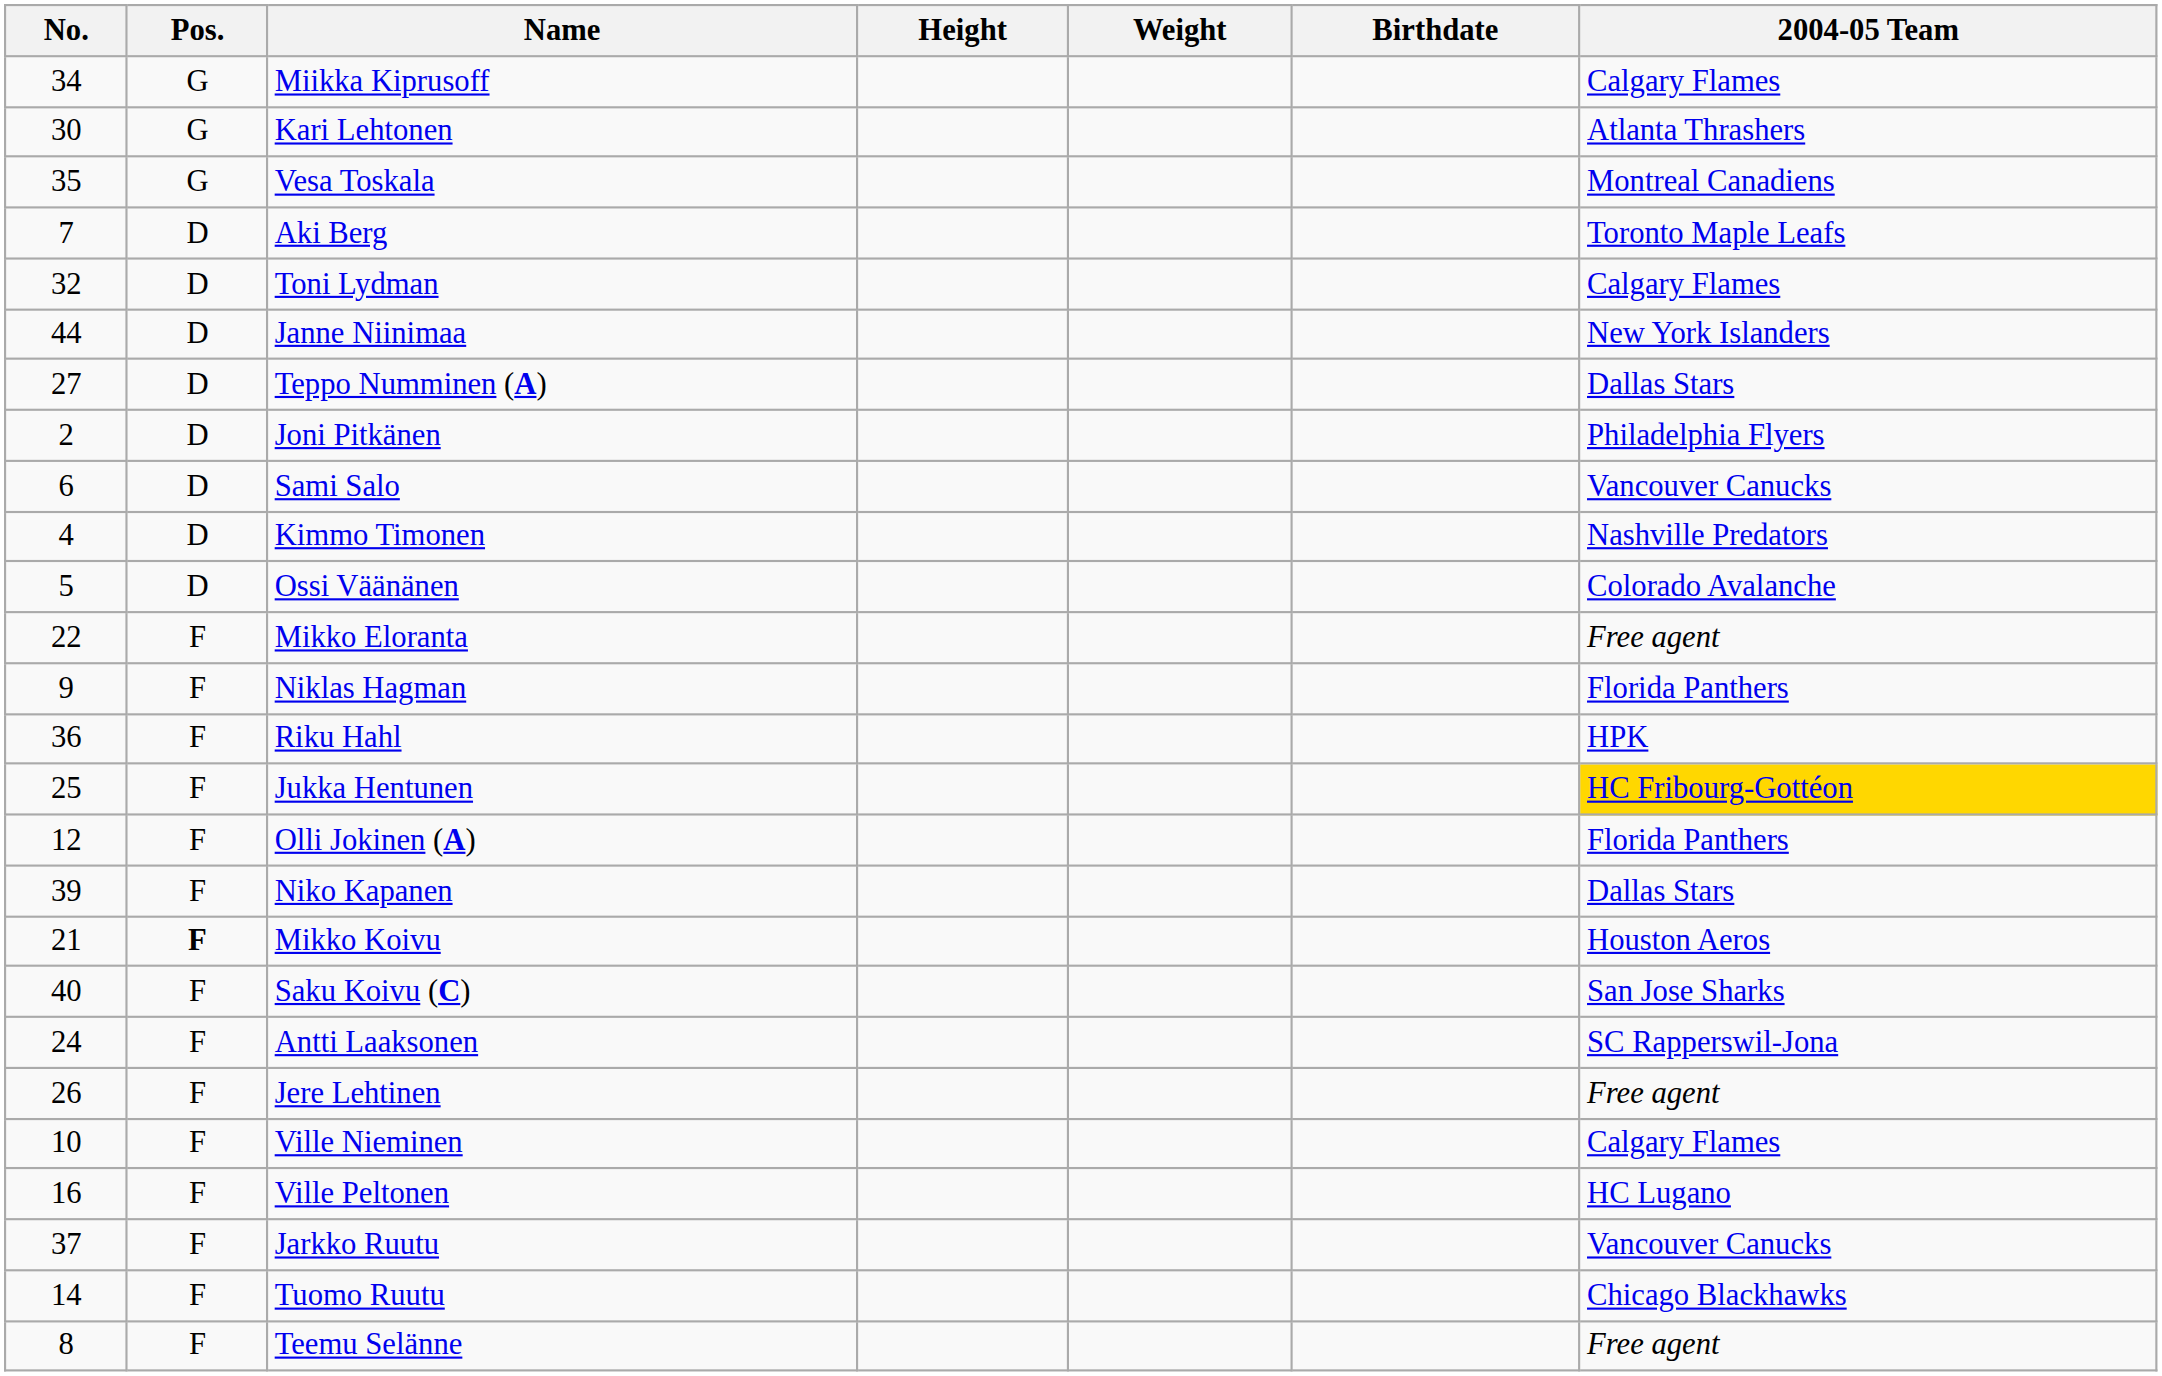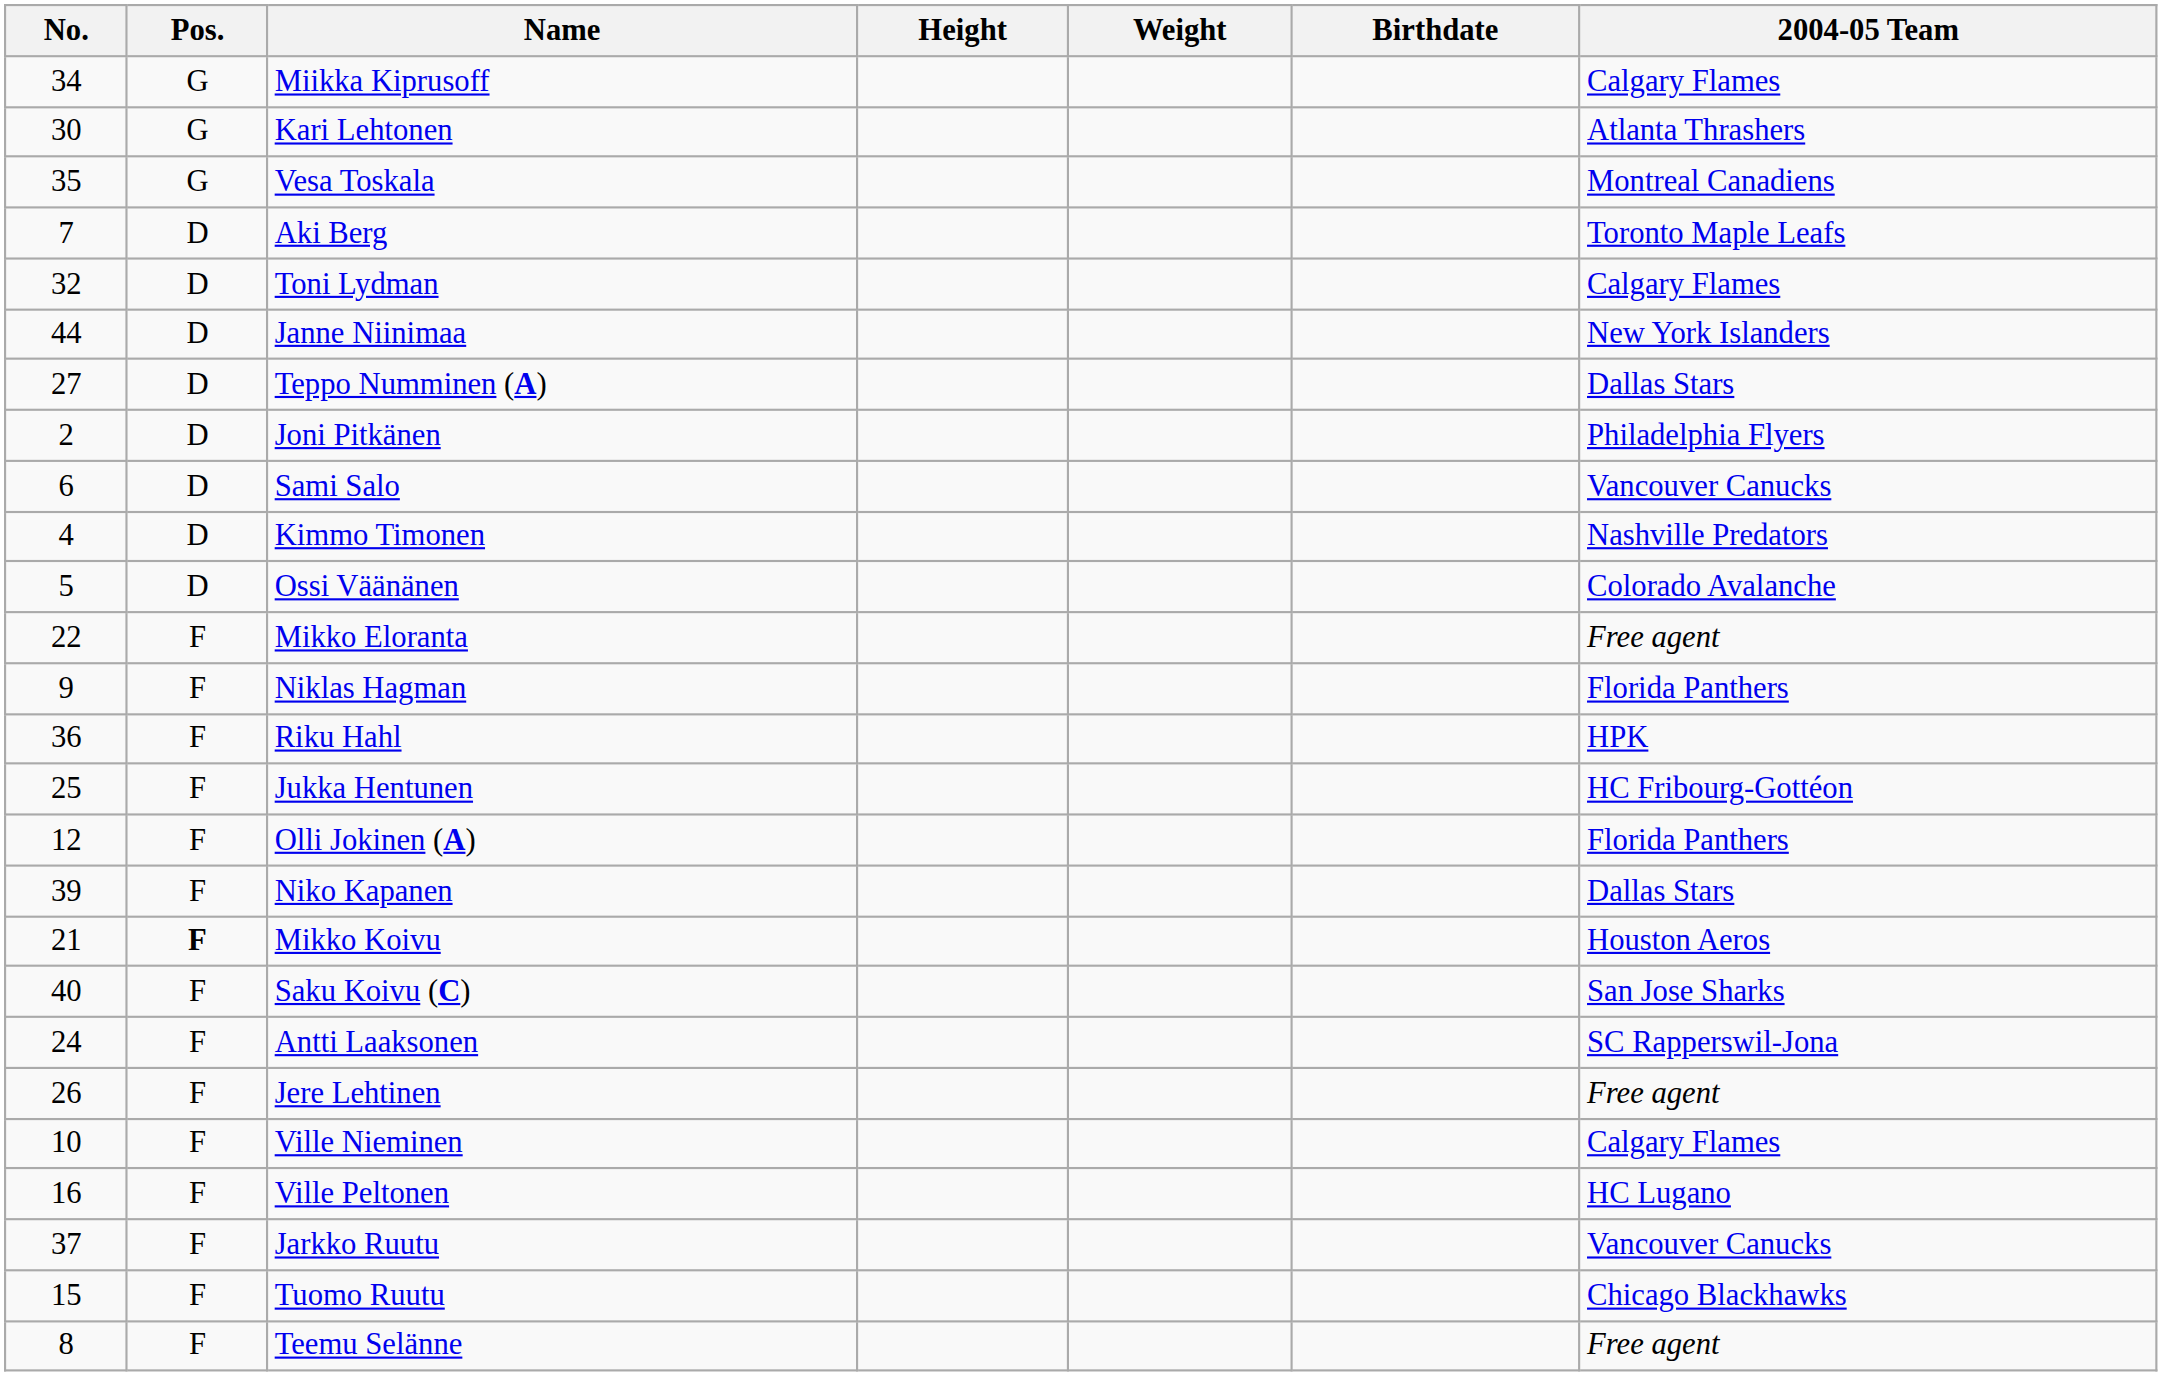 <table class="wikitable sortable" width="80%" style="font-size: 90%; text-align: center;">
 <tr>
 <th>No.</th>
 <th>Pos.</th>
 <th>Name</th>
 <th>Height</th>
 <th>Weight</th>
 <th>Birthdate</th>
 <th>2004-05 Team</th>
 </tr>
 <tr>
 <td>34</td>
 <td>G</td>
 <td style="text-align:left;"><a href='#'>Miikka Kiprusoff</a></td>
 <td></td>
 <td></td>
 <td style="text-align:right;"></td>
 <td style="text-align:left;"> <a href='#'>Calgary Flames</a></td>
 </tr>
 <tr>
 <td>30</td>
 <td>G</td>
 <td style="text-align:left;"><a href='#'>Kari Lehtonen</a></td>
 <td></td>
 <td></td>
 <td style="text-align:right;"></td>
 <td style="text-align:left;"> <a href='#'>Atlanta Thrashers</a></td>
 </tr>
 <tr>
 <td>35</td>
 <td>G</td>
 <td style="text-align:left;"><a href='#'>Vesa Toskala</a></td>
 <td></td>
 <td></td>
 <td style="text-align:right;"></td>
 <td style="text-align:left;"> <a href='#'>Montreal Canadiens</a></td>
 </tr>
 <tr>
 <td>7</td>
 <td>D</td>
 <td style="text-align:left;"><a href='#'>Aki Berg</a></td>
 <td></td>
 <td></td>
 <td style="text-align:right;"></td>
 <td style="text-align:left;"> <a href='#'>Toronto Maple Leafs</a></td>
 </tr>
 <tr>
 <td>32</td>
 <td>D</td>
 <td style="text-align:left;"><a href='#'>Toni Lydman</a></td>
 <td></td>
 <td></td>
 <td style="text-align:right;"></td>
 <td style="text-align:left;"> <a href='#'>Calgary Flames</a></td>
 </tr>
 <tr>
 <td>44</td>
 <td>D</td>
 <td style="text-align:left;"><a href='#'>Janne Niinimaa</a></td>
 <td></td>
 <td></td>
 <td style="text-align:right;"></td>
 <td style="text-align:left;"> <a href='#'>New York Islanders</a></td>
 </tr>
 <tr>
 <td>27</td>
 <td>D</td>
 <td style="text-align:left;"><a href='#'>Teppo Numminen</a> (<strong><a href='#'>A</a></strong>)</td>
 <td></td>
 <td></td>
 <td style="text-align:right;"></td>
 <td style="text-align:left;"> <a href='#'>Dallas Stars</a></td>
 </tr>
 <tr>
 <td>2</td>
 <td>D</td>
 <td style="text-align:left;"><a href='#'>Joni Pitkänen</a></td>
 <td></td>
 <td></td>
 <td style="text-align:right;"></td>
 <td style="text-align:left;"> <a href='#'>Philadelphia Flyers</a></td>
 </tr>
 <tr>
 <td>6</td>
 <td>D</td>
 <td style="text-align:left;"><a href='#'>Sami Salo</a></td>
 <td></td>
 <td></td>
 <td style="text-align:right;"></td>
 <td style="text-align:left;"> <a href='#'>Vancouver Canucks</a></td>
 </tr>
 <tr>
 <td>4</td>
 <td>D</td>
 <td style="text-align:left;"><a href='#'>Kimmo Timonen</a></td>
 <td></td>
 <td></td>
 <td style="text-align:right;"></td>
 <td style="text-align:left;"> <a href='#'>Nashville Predators</a></td>
 </tr>
 <tr>
 <td>5</td>
 <td>D</td>
 <td style="text-align:left;"><a href='#'>Ossi Väänänen</a></td>
 <td></td>
 <td></td>
 <td style="text-align:right;"></td>
 <td style="text-align:left;"> <a href='#'>Colorado Avalanche</a></td>
 </tr>
 <tr>
 <td>22</td>
 <td>F</td>
 <td style="text-align:left;"><a href='#'>Mikko Eloranta</a></td>
 <td></td>
 <td></td>
 <td style="text-align:right;"></td>
 <td style="text-align:left;"><em>Free agent</em></td>
 </tr>
 <tr>
 <td>9</td>
 <td>F</td>
 <td style="text-align:left;"><a href='#'>Niklas Hagman</a></td>
 <td></td>
 <td></td>
 <td style="text-align:right;"></td>
 <td style="text-align:left;"> <a href='#'>Florida Panthers</a></td>
 </tr>
 <tr>
 <td>36</td>
 <td>F</td>
 <td style="text-align:left;"><a href='#'>Riku Hahl</a></td>
 <td></td>
 <td></td>
 <td style="text-align:right;"></td>
 <td style="text-align:left;"> <a href='#'>HPK</a></td>
 </tr>
 <tr>
 <td>25</td>
 <td>F</td>
 <td style="text-align:left;"><a href='#'>Jukka Hentunen</a></td>
 <td></td>
 <td></td>
 <td style="text-align:right;"></td>
-<td style="background: gold; text-align:left;"> <a href='#'>HC Fribourg-Gottéon</a></td>
+<td style="text-align:left;"> <a href='#'>HC Fribourg-Gottéon</a></td>
 </tr>
 <tr>
 <td>12</td>
 <td>F</td>
 <td style="text-align:left;"><a href='#'>Olli Jokinen</a> (<strong><a href='#'>A</a></strong>)</td>
 <td></td>
 <td></td>
 <td style="text-align:right;"></td>
 <td style="text-align:left;"> <a href='#'>Florida Panthers</a></td>
 </tr>
 <tr>
 <td>39</td>
 <td>F</td>
 <td style="text-align:left;"><a href='#'>Niko Kapanen</a></td>
 <td></td>
 <td></td>
 <td style="text-align:right;"></td>
 <td style="text-align:left;"> <a href='#'>Dallas Stars</a></td>
 </tr>
 <tr>
 <td>21</td>
 <td><strong>F</strong></td>
 <td style="text-align:left;"><a href='#'>Mikko Koivu</a></td>
 <td></td>
 <td></td>
 <td style="text-align:right;"></td>
 <td style="text-align:left;"> <a href='#'>Houston Aeros</a></td>
 </tr>
 <tr>
 <td>40</td>
 <td>F</td>
 <td style="text-align:left;"><a href='#'>Saku Koivu</a> (<strong><a href='#'>C</a></strong>)</td>
 <td></td>
 <td></td>
 <td style="text-align:right;"></td>
 <td style="text-align:left;"> <a href='#'>San Jose Sharks</a></td>
 </tr>
 <tr>
 <td>24</td>
 <td>F</td>
 <td style="text-align:left;"><a href='#'>Antti Laaksonen</a></td>
 <td></td>
 <td></td>
 <td style="text-align:right;"></td>
 <td style="text-align:left;"> <a href='#'>SC Rapperswil-Jona</a></td>
 </tr>
 <tr>
 <td>26</td>
 <td>F</td>
 <td style="text-align:left;"><a href='#'>Jere Lehtinen</a></td>
 <td></td>
 <td></td>
 <td style="text-align:right;"></td>
 <td style="text-align:left;"><em>Free agent</em></td>
 </tr>
 <tr>
 <td>10</td>
 <td>F</td>
 <td style="text-align:left;"><a href='#'>Ville Nieminen</a></td>
 <td></td>
 <td></td>
 <td style="text-align:right;"></td>
 <td style="text-align:left;"> <a href='#'>Calgary Flames</a></td>
 </tr>
 <tr>
 <td>16</td>
 <td>F</td>
 <td style="text-align:left;"><a href='#'>Ville Peltonen</a></td>
 <td></td>
 <td></td>
 <td style="text-align:right;"></td>
 <td style="text-align:left;"> <a href='#'>HC Lugano</a></td>
 </tr>
 <tr>
 <td>37</td>
 <td>F</td>
 <td style="text-align:left;"><a href='#'>Jarkko Ruutu</a></td>
 <td></td>
 <td></td>
 <td style="text-align:right;"></td>
 <td style="text-align:left;"> <a href='#'>Vancouver Canucks</a></td>
 </tr>
 <tr>
-<td>14</td>
+<td>15</td>
 <td>F</td>
 <td style="text-align:left;"><a href='#'>Tuomo Ruutu</a></td>
 <td></td>
 <td></td>
 <td style="text-align:right;"></td>
 <td style="text-align:left;"> <a href='#'>Chicago Blackhawks</a></td>
 </tr>
 <tr>
 <td>8</td>
 <td>F</td>
 <td style="text-align:left;"><a href='#'>Teemu Selänne</a></td>
 <td></td>
 <td></td>
 <td style="text-align:right;"></td>
 <td style="text-align:left;"><em>Free agent</em></td>
 </tr>
 </table>
